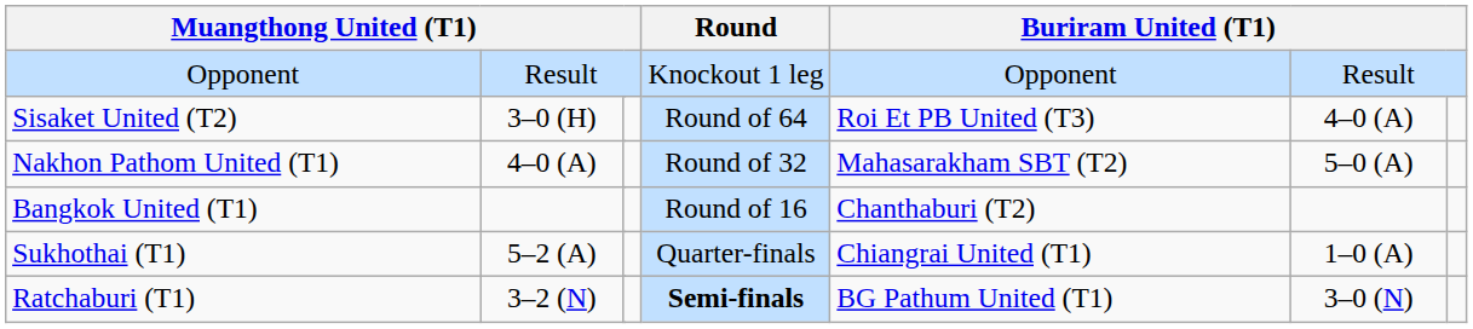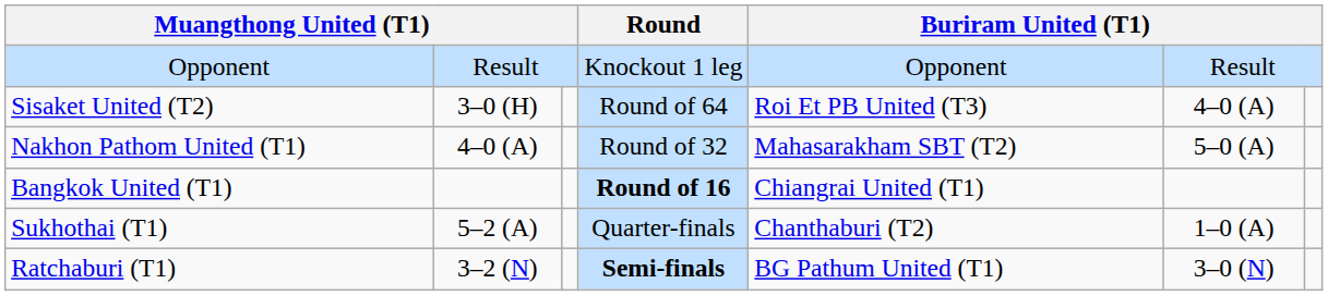 <table class="wikitable" style="text-align:center">
 <tr>
 <th colspan=4 width="350"><a href='#'>Muangthong United</a> (T1)</th>
 <th>Round</th>
 <th colspan=4 width="350"><a href='#'>Buriram United</a> (T1)</th>
 </tr>
 <tr style="background:#C1E0FF">
 <td>Opponent</td>
 <td colspan=3>Result</td>
 <td>Knockout 1 leg</td>
 <td>Opponent</td>
 <td colspan=3>Result</td>
 </tr>
 <tr>
 <td align=left><a href='#'>Sisaket United</a> (T2)</td>
 <td colspan=2>3–0 (H)</td>
 <td><small></small></td>
 <td style="background:#C1E0FF">Round of 64</td>
 <td align=left><a href='#'>Roi Et PB United</a> (T3)</td>
 <td colspan=2>4–0 (A)</td>
 <td><small></small></td>
 </tr>
 <tr>
 <td align=left><a href='#'>Nakhon Pathom United</a> (T1)</td>
 <td colspan=2>4–0 (A)</td>
 <td><small></small></td>
 <td style="background:#C1E0FF">Round of 32</td>
 <td align=left><a href='#'>Mahasarakham SBT</a> (T2)</td>
 <td colspan=2>5–0 (A)</td>
 <td><small></small></td>
 </tr>
 <tr>
 <td align=left><a href='#'>Bangkok United</a> (T1)</td>
 <td colspan=2></td>
 <td><small></small></td>
-<td style="background:#C1E0FF">Round of 16</td>
-<td align=left><a href='#'>Chanthaburi</a> (T2)</td>
+<td style="background:#C1E0FF"><strong>Round of 16</strong></td>
+<td align=left><a href='#'>Chiangrai United</a> (T1)</td>
 <td colspan=2></td>
 <td><small></small></td>
 </tr>
 <tr>
 <td align=left><a href='#'>Sukhothai</a> (T1)</td>
 <td colspan=2>5–2 (A)</td>
 <td><small></small></td>
 <td style="background:#C1E0FF">Quarter-finals</td>
-<td align=left><a href='#'>Chiangrai United</a> (T1)</td>
+<td align=left><a href='#'>Chanthaburi</a> (T2)</td>
 <td colspan=2>1–0 (A)</td>
 <td><small></small></td>
 </tr>
 <tr>
 <td align=left><a href='#'>Ratchaburi</a> (T1)</td>
 <td colspan=2>3–2 (<a href='#'>N</a>)</td>
 <td><small></small></td>
 <td style="background:#C1E0FF"><strong>Semi-finals</strong></td>
 <td align=left><a href='#'>BG Pathum United</a> (T1)</td>
 <td colspan=2>3–0 (<a href='#'>N</a>)</td>
 <td><small></small></td>
 </tr>
 </table>
